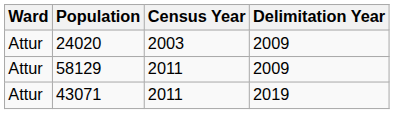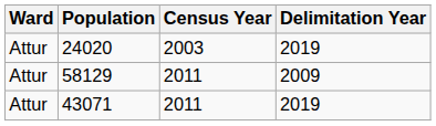 <table class="wikitable">
 <tr>
 <th>Ward</th>
 <th>Population</th>
 <th>Census Year</th>
 <th>Delimitation Year</th>
 </tr>
 <tr>
 <td>Attur</td>
 <td>24020</td>
 <td>2003</td>
-<td>2009</td>
+<td>2019</td>
 </tr>
 <tr>
 <td>Attur</td>
 <td>58129</td>
 <td>2011</td>
 <td>2009</td>
 </tr>
 <tr>
 <td>Attur</td>
 <td>43071</td>
 <td>2011</td>
 <td>2019</td>
 </tr>
 </table>
